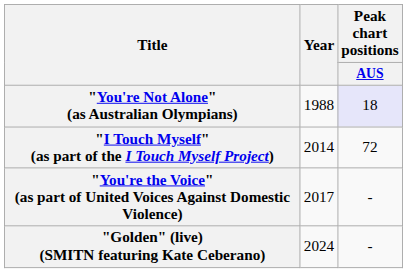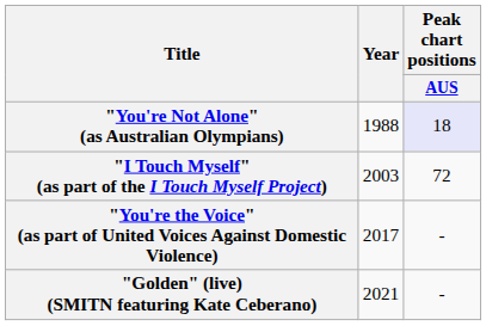 <table class="wikitable plainrowheaders" style="text-align:center;" border="1">
 <tr>
 <th scope="col" rowspan="2" style="width:19em;">Title</th>
 <th scope="col" rowspan="2" style="width:1em;">Year</th>
 <th scope="col" colspan="1">Peak chart positions</th>
 </tr>
 <tr>
 <th scope="col" style="width:3em;font-size:90%;"><a href='#'>AUS</a><br></th>
 </tr>
 <tr>
 <th scope="row">"<a href='#'>You're Not Alone</a>"<br><span>(as Australian Olympians)</span></th>
 <td>1988</td>
 <td style="background: lavender;">18</td>
 </tr>
 <tr>
 <th scope="row">"<a href='#'>I Touch Myself</a>" <br><span>(as part of the <em><a href='#'>I Touch Myself Project</a></em>)</span></th>
-<td>2014</td>
+<td>2003</td>
 <td>72</td>
 </tr>
 <tr>
 <th scope="row">"<a href='#'>You're the Voice</a>"<br><span>(as part of United Voices Against Domestic Violence)</span></th>
 <td>2017</td>
 <td>-</td>
 </tr>
 <tr>
 <th scope="row">"Golden" (live) <br><span>(SMITN featuring Kate Ceberano)</span></th>
-<td>2024</td>
+<td>2021</td>
 <td>-</td>
 </tr>
 </table>
